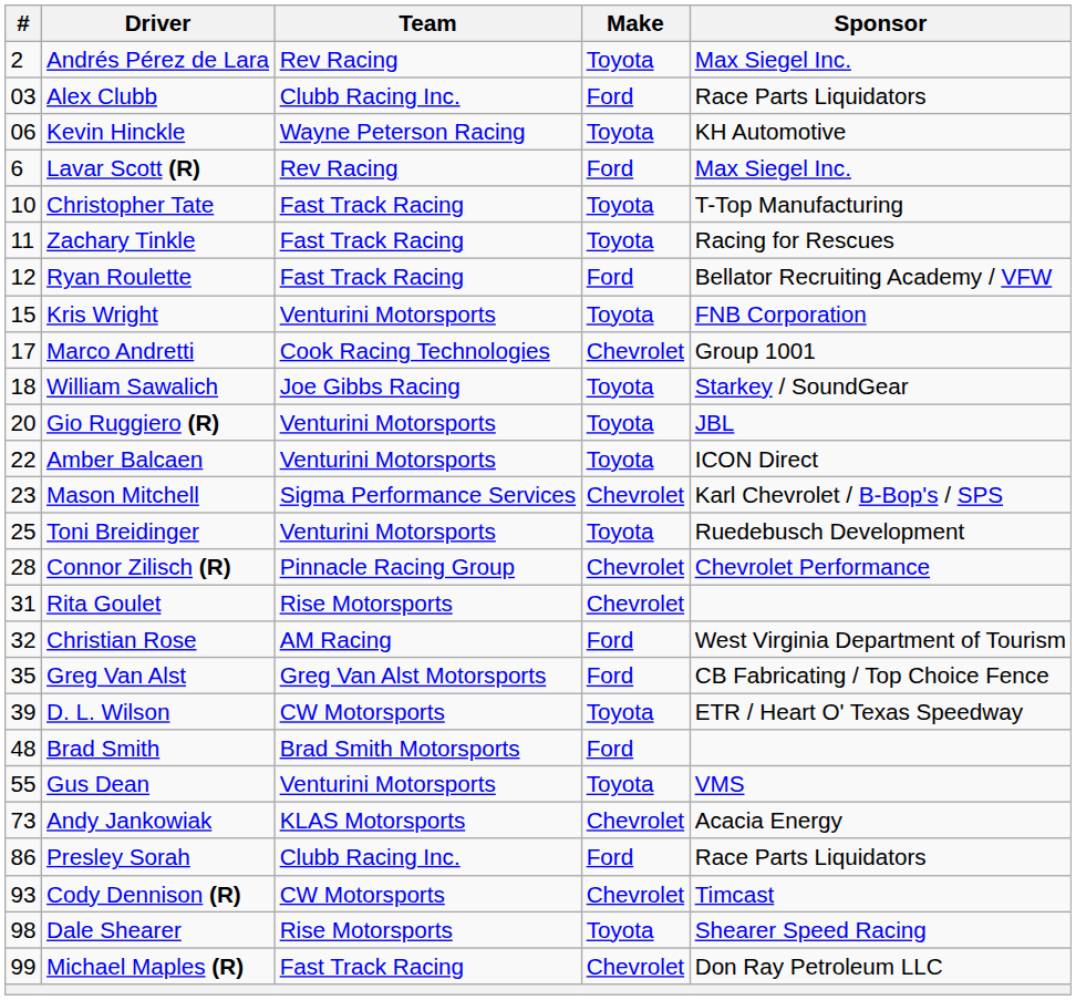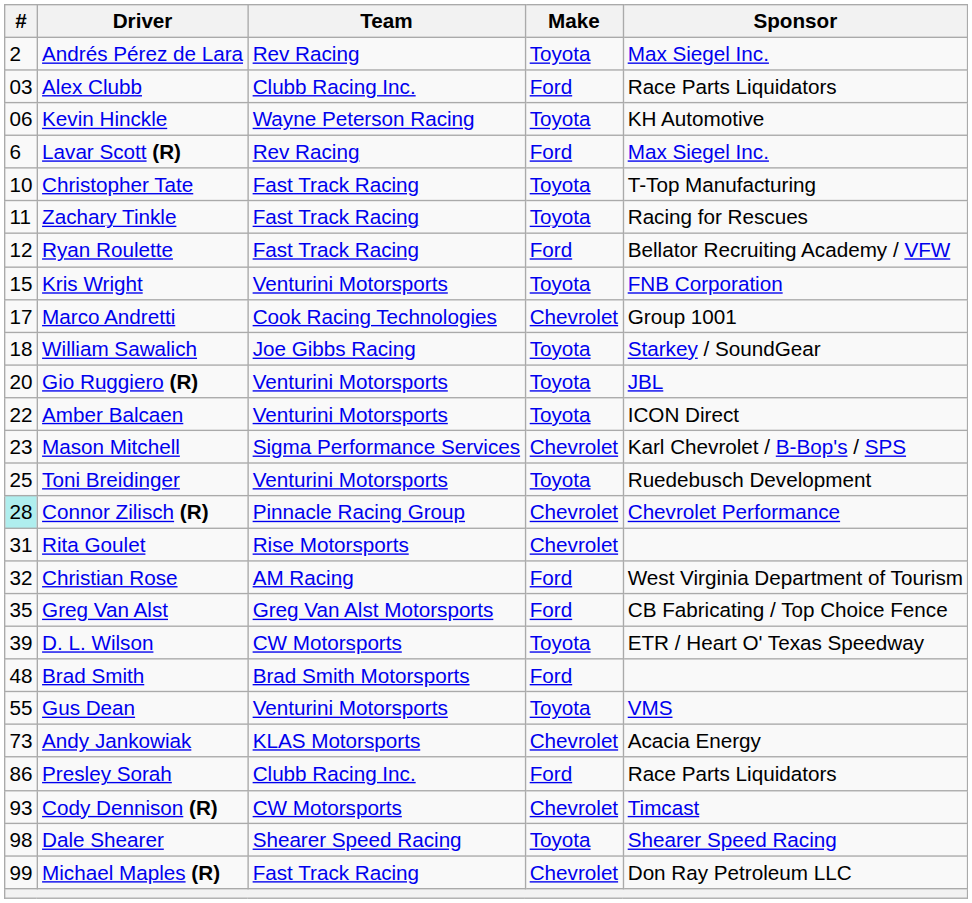 <table class="wikitable" style="font-size: 95%;">
 <tr>
 <th>#</th>
 <th>Driver</th>
 <th>Team</th>
 <th>Make</th>
 <th>Sponsor</th>
 </tr>
 <tr>
 <td>2</td>
 <td nowrap><a href='#'>Andrés Pérez de Lara</a></td>
 <td><a href='#'>Rev Racing</a></td>
 <td><a href='#'>Toyota</a></td>
 <td><a href='#'>Max Siegel Inc.</a></td>
 </tr>
 <tr>
 <td>03</td>
 <td><a href='#'>Alex Clubb</a></td>
 <td><a href='#'>Clubb Racing Inc.</a></td>
 <td><a href='#'>Ford</a></td>
 <td>Race Parts Liquidators</td>
 </tr>
 <tr>
 <td>06</td>
 <td><a href='#'>Kevin Hinckle</a></td>
 <td><a href='#'>Wayne Peterson Racing</a></td>
 <td><a href='#'>Toyota</a></td>
 <td>KH Automotive</td>
 </tr>
 <tr>
 <td>6</td>
 <td><a href='#'>Lavar Scott</a> <strong>(R)</strong></td>
 <td><a href='#'>Rev Racing</a></td>
 <td><a href='#'>Ford</a></td>
 <td><a href='#'>Max Siegel Inc.</a></td>
 </tr>
 <tr>
 <td>10</td>
 <td><a href='#'>Christopher Tate</a></td>
 <td><a href='#'>Fast Track Racing</a></td>
 <td><a href='#'>Toyota</a></td>
 <td>T-Top Manufacturing</td>
 </tr>
 <tr>
 <td>11</td>
 <td><a href='#'>Zachary Tinkle</a></td>
 <td><a href='#'>Fast Track Racing</a></td>
 <td><a href='#'>Toyota</a></td>
 <td>Racing for Rescues</td>
 </tr>
 <tr>
 <td>12</td>
 <td><a href='#'>Ryan Roulette</a></td>
 <td><a href='#'>Fast Track Racing</a></td>
 <td><a href='#'>Ford</a></td>
 <td>Bellator Recruiting Academy / <a href='#'>VFW</a></td>
 </tr>
 <tr>
 <td>15</td>
 <td><a href='#'>Kris Wright</a></td>
 <td><a href='#'>Venturini Motorsports</a></td>
 <td><a href='#'>Toyota</a></td>
 <td><a href='#'>FNB Corporation</a></td>
 </tr>
 <tr>
 <td>17</td>
 <td><a href='#'>Marco Andretti</a></td>
 <td><a href='#'>Cook Racing Technologies</a></td>
 <td><a href='#'>Chevrolet</a></td>
 <td>Group 1001</td>
 </tr>
 <tr>
 <td>18</td>
 <td><a href='#'>William Sawalich</a></td>
 <td><a href='#'>Joe Gibbs Racing</a></td>
 <td><a href='#'>Toyota</a></td>
 <td><a href='#'>Starkey</a> / SoundGear</td>
 </tr>
 <tr>
 <td>20</td>
 <td><a href='#'>Gio Ruggiero</a> <strong>(R)</strong></td>
 <td><a href='#'>Venturini Motorsports</a></td>
 <td><a href='#'>Toyota</a></td>
 <td><a href='#'>JBL</a></td>
 </tr>
 <tr>
 <td>22</td>
 <td><a href='#'>Amber Balcaen</a></td>
 <td><a href='#'>Venturini Motorsports</a></td>
 <td><a href='#'>Toyota</a></td>
 <td>ICON Direct</td>
 </tr>
 <tr>
 <td>23</td>
 <td><a href='#'>Mason Mitchell</a></td>
 <td nowrap><a href='#'>Sigma Performance Services</a></td>
 <td><a href='#'>Chevrolet</a></td>
 <td>Karl Chevrolet / <a href='#'>B-Bop's</a> / <a href='#'>SPS</a></td>
 </tr>
 <tr>
 <td>25</td>
 <td><a href='#'>Toni Breidinger</a></td>
 <td><a href='#'>Venturini Motorsports</a></td>
 <td><a href='#'>Toyota</a></td>
 <td>Ruedebusch Development</td>
 </tr>
 <tr>
-<td>28</td>
+<td style="background: paleturquoise;">28</td>
 <td><a href='#'>Connor Zilisch</a> <strong>(R)</strong></td>
 <td><a href='#'>Pinnacle Racing Group</a></td>
 <td><a href='#'>Chevrolet</a></td>
 <td><a href='#'>Chevrolet Performance</a></td>
 </tr>
 <tr>
 <td>31</td>
 <td><a href='#'>Rita Goulet</a></td>
 <td><a href='#'>Rise Motorsports</a></td>
 <td><a href='#'>Chevrolet</a></td>
 <td></td>
 </tr>
 <tr>
 <td>32</td>
 <td><a href='#'>Christian Rose</a></td>
 <td><a href='#'>AM Racing</a></td>
 <td><a href='#'>Ford</a></td>
 <td nowrap>West Virginia Department of Tourism</td>
 </tr>
 <tr>
 <td>35</td>
 <td><a href='#'>Greg Van Alst</a></td>
 <td><a href='#'>Greg Van Alst Motorsports</a></td>
 <td><a href='#'>Ford</a></td>
 <td>CB Fabricating / Top Choice Fence</td>
 </tr>
 <tr>
 <td>39</td>
 <td><a href='#'>D. L. Wilson</a></td>
 <td><a href='#'>CW Motorsports</a></td>
 <td><a href='#'>Toyota</a></td>
 <td>ETR / Heart O' Texas Speedway</td>
 </tr>
 <tr>
 <td>48</td>
 <td><a href='#'>Brad Smith</a></td>
 <td><a href='#'>Brad Smith Motorsports</a></td>
 <td><a href='#'>Ford</a></td>
 <td></td>
 </tr>
 <tr>
 <td>55</td>
 <td><a href='#'>Gus Dean</a></td>
 <td><a href='#'>Venturini Motorsports</a></td>
 <td><a href='#'>Toyota</a></td>
 <td><a href='#'>VMS</a></td>
 </tr>
 <tr>
 <td>73</td>
 <td><a href='#'>Andy Jankowiak</a></td>
 <td><a href='#'>KLAS Motorsports</a></td>
 <td><a href='#'>Chevrolet</a></td>
 <td>Acacia Energy</td>
 </tr>
 <tr>
 <td>86</td>
 <td><a href='#'>Presley Sorah</a></td>
 <td><a href='#'>Clubb Racing Inc.</a></td>
 <td><a href='#'>Ford</a></td>
 <td>Race Parts Liquidators</td>
 </tr>
 <tr>
 <td>93</td>
 <td><a href='#'>Cody Dennison</a> <strong>(R)</strong></td>
 <td><a href='#'>CW Motorsports</a></td>
 <td><a href='#'>Chevrolet</a></td>
 <td><a href='#'>Timcast</a></td>
 </tr>
 <tr>
 <td>98</td>
 <td><a href='#'>Dale Shearer</a></td>
-<td><a href='#'>Rise Motorsports</a></td>
+<td><a href='#'>Shearer Speed Racing</a></td>
 <td><a href='#'>Toyota</a></td>
 <td><a href='#'>Shearer Speed Racing</a></td>
 </tr>
 <tr>
 <td>99</td>
 <td><a href='#'>Michael Maples</a> <strong>(R)</strong></td>
 <td><a href='#'>Fast Track Racing</a></td>
 <td><a href='#'>Chevrolet</a></td>
 <td>Don Ray Petroleum LLC</td>
 </tr>
 <tr>
 <th colspan="5"></th>
 </tr>
 </table>
